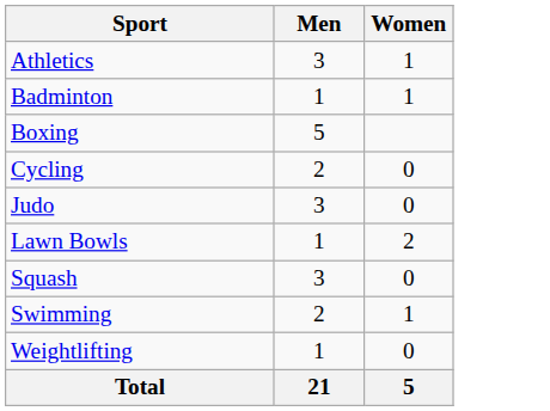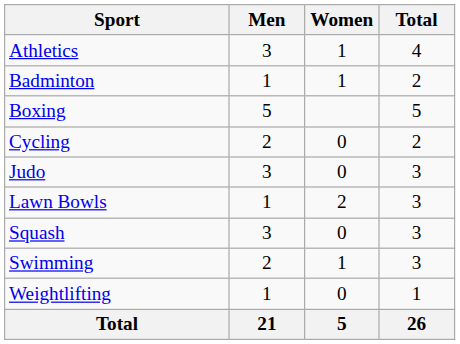 <table class="wikitable sortable" style="text-align:center;">
 <tr>
 <th width=180>Sport</th>
 <th width=55>Men</th>
 <th width=55>Women</th>
+<th width=55>Total</th>
 </tr>
 <tr>
 <td align=left><a href='#'>Athletics</a></td>
 <td>3</td>
 <td>1</td>
+<td>4</td>
 </tr>
 <tr>
 <td align=left><a href='#'>Badminton</a></td>
 <td>1</td>
 <td>1</td>
+<td>2</td>
 </tr>
 <tr>
 <td align=left><a href='#'>Boxing</a></td>
 <td>5</td>
 <td></td>
+<td>5</td>
 </tr>
 <tr>
 <td align=left><a href='#'>Cycling</a></td>
 <td>2</td>
 <td>0</td>
+<td>2</td>
 </tr>
 <tr>
 <td align=left><a href='#'>Judo</a></td>
 <td>3</td>
 <td>0</td>
+<td>3</td>
 </tr>
 <tr>
 <td align=left><a href='#'>Lawn Bowls</a></td>
 <td>1</td>
 <td>2</td>
+<td>3</td>
 </tr>
 <tr>
 <td align=left><a href='#'>Squash</a></td>
 <td>3</td>
 <td>0</td>
+<td>3</td>
 </tr>
 <tr>
 <td align=left><a href='#'>Swimming</a></td>
 <td>2</td>
 <td>1</td>
+<td>3</td>
 </tr>
 <tr>
 <td align=left><a href='#'>Weightlifting</a></td>
 <td>1</td>
 <td>0</td>
+<td>1</td>
 </tr>
 <tr>
 <th>Total</th>
 <th>21</th>
 <th>5</th>
+<th>26</th>
 </tr>
 </table>
